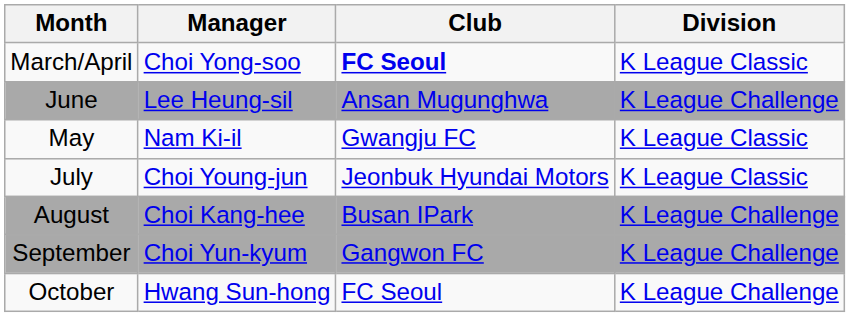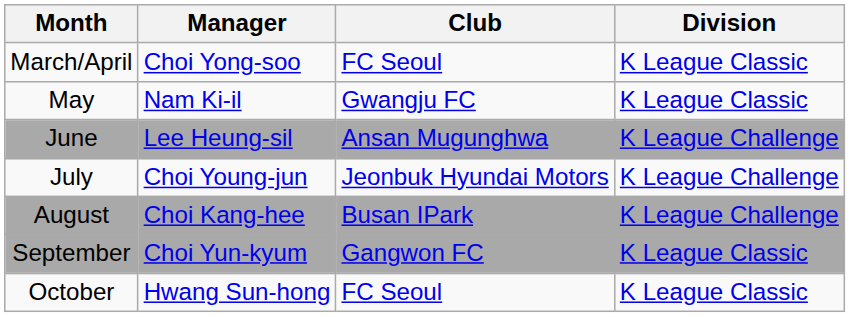 <table class="wikitable">
 <tr>
 <th>Month</th>
 <th>Manager</th>
 <th>Club</th>
 <th>Division</th>
 </tr>
 <tr>
 <td align=center>March/April</td>
 <td> <a href='#'>Choi Yong-soo</a></td>
-<td><strong><a href='#'>FC Seoul</a></strong></td>
+<td><a href='#'>FC Seoul</a></td>
+<td><a href='#'>K League Classic</a></td>
+</tr>
+<tr>
+<td align=center>May</td>
+<td> <a href='#'>Nam Ki-il</a></td>
+<td><a href='#'>Gwangju FC</a></td>
 <td><a href='#'>K League Classic</a></td>
 </tr>
 <tr bgcolor=darkgray>
 <td align=center>June</td>
 <td> <a href='#'>Lee Heung-sil</a></td>
 <td><a href='#'>Ansan Mugunghwa</a></td>
 <td><a href='#'>K League Challenge</a></td>
 </tr>
 <tr>
-<td align=center>May</td>
-<td> <a href='#'>Nam Ki-il</a></td>
-<td><a href='#'>Gwangju FC</a></td>
-<td><a href='#'>K League Classic</a></td>
-</tr>
-<tr>
 <td align=center>July</td>
 <td> <a href='#'>Choi Young-jun</a></td>
 <td><a href='#'>Jeonbuk Hyundai Motors</a></td>
-<td><a href='#'>K League Classic</a></td>
+<td><a href='#'>K League Challenge</a></td>
 </tr>
 <tr bgcolor=darkgray>
 <td align=center>August</td>
 <td> <a href='#'>Choi Kang-hee</a></td>
 <td><a href='#'>Busan IPark</a></td>
 <td><a href='#'>K League Challenge</a></td>
 </tr>
 <tr bgcolor=darkgray>
 <td align=center>September</td>
 <td> <a href='#'>Choi Yun-kyum</a></td>
 <td><a href='#'>Gangwon FC</a></td>
-<td><a href='#'>K League Challenge</a></td>
+<td><a href='#'>K League Classic</a></td>
 </tr>
 <tr>
 <td align=center>October</td>
 <td> <a href='#'>Hwang Sun-hong</a></td>
 <td><a href='#'>FC Seoul</a></td>
-<td><a href='#'>K League Challenge</a></td>
+<td><a href='#'>K League Classic</a></td>
 </tr>
 </table>
